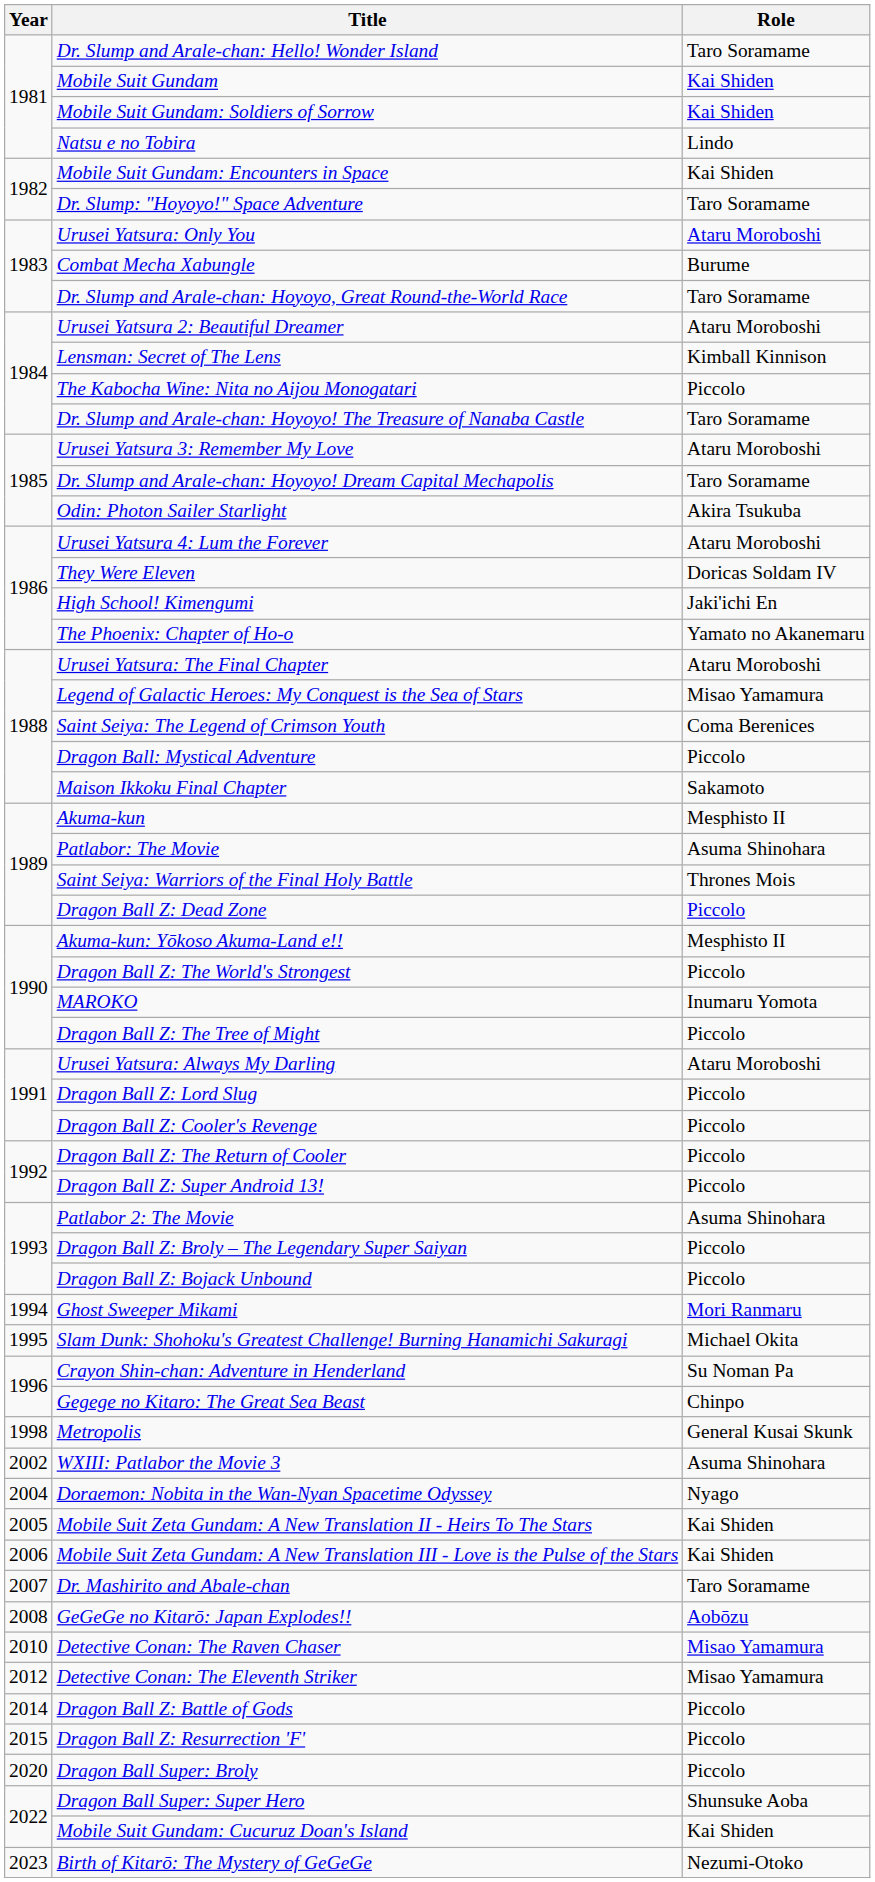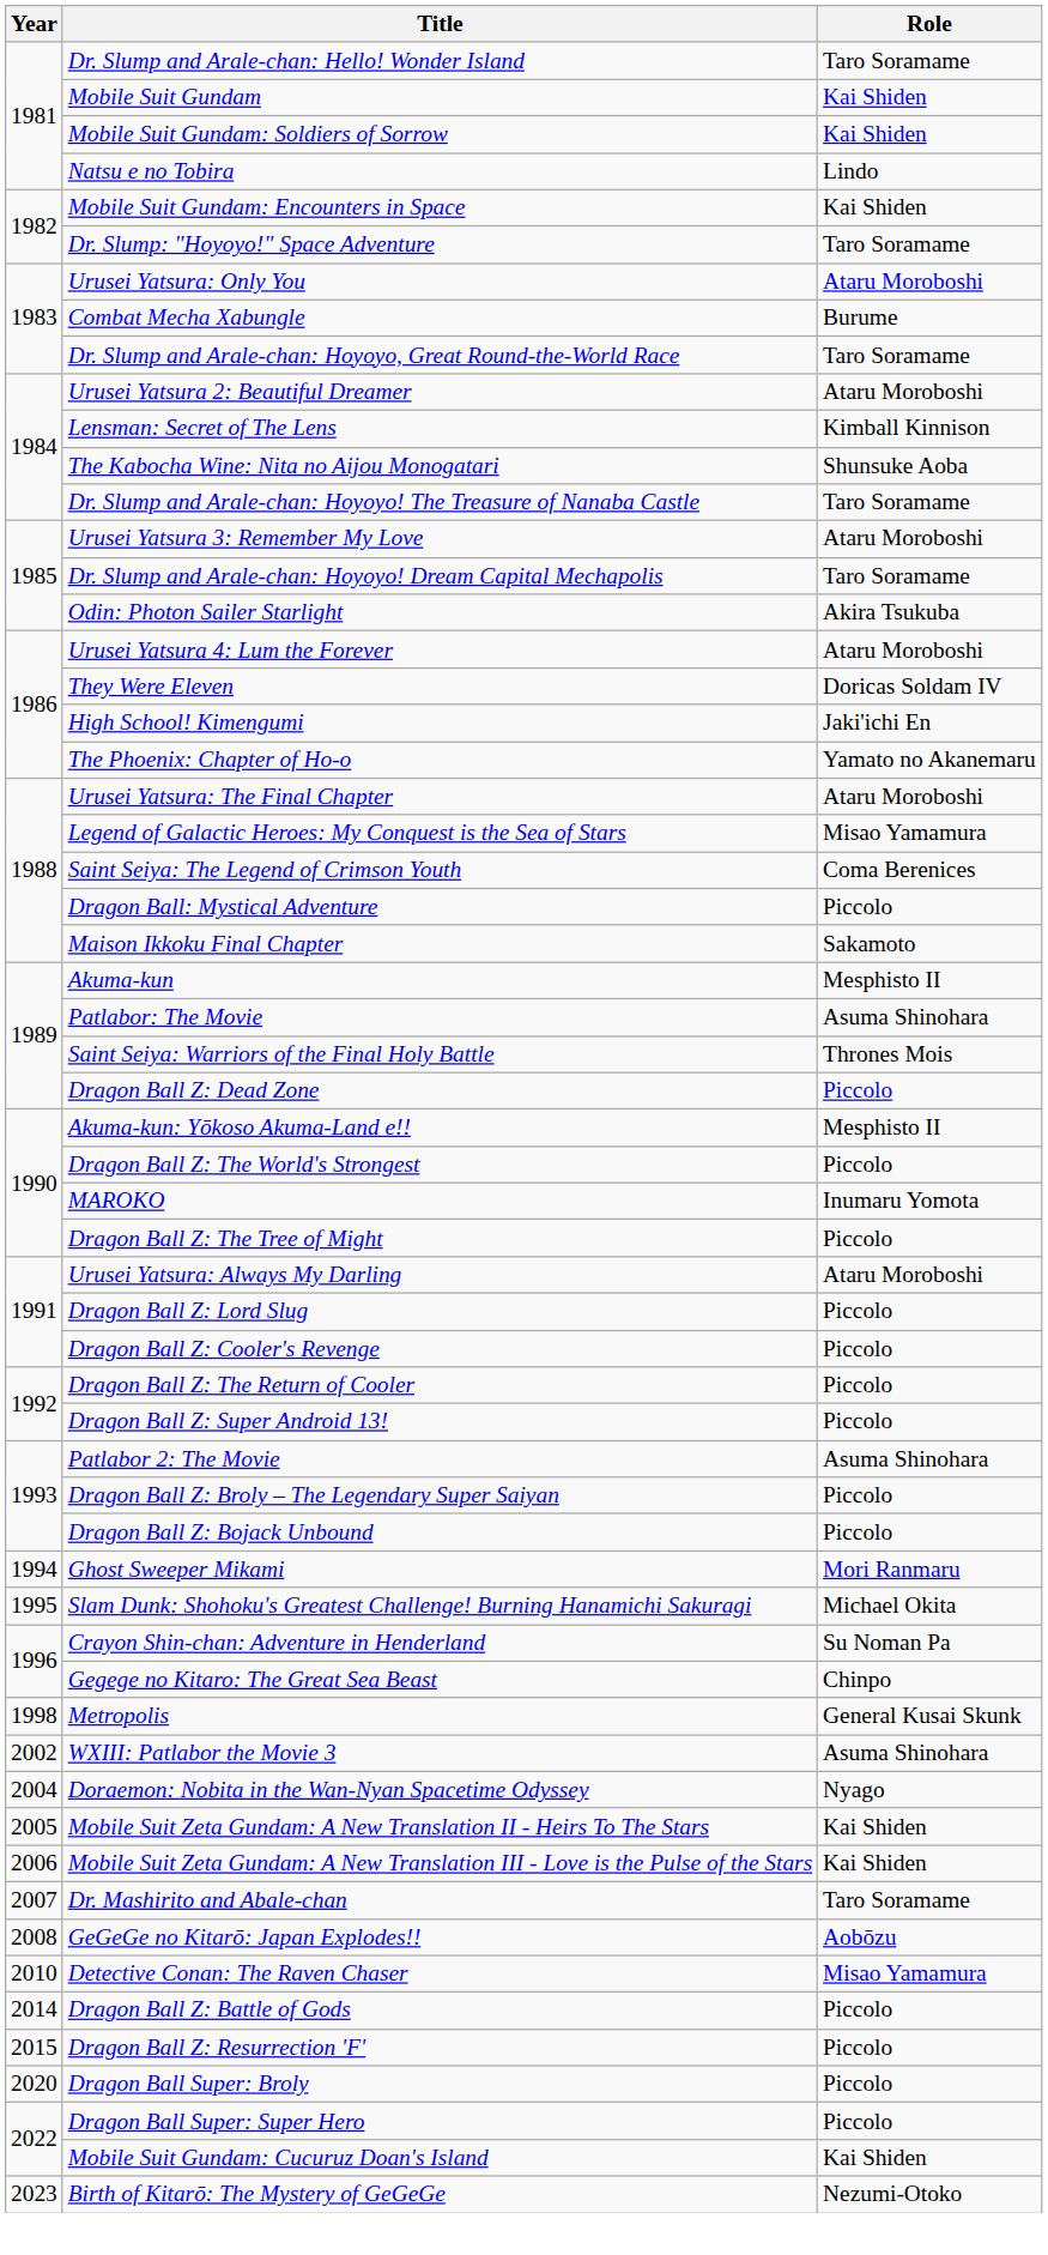 <table class="wikitable sortable">
 <tr>
 <th>Year</th>
 <th>Title</th>
 <th>Role</th>
 </tr>
 <tr>
 <td rowspan="4">1981</td>
 <td><em><a href='#'>Dr. Slump and Arale-chan: Hello! Wonder Island</a></em></td>
 <td>Taro Soramame</td>
 </tr>
 <tr>
 <td><em><a href='#'>Mobile Suit Gundam</a></em></td>
 <td><a href='#'>Kai Shiden</a></td>
 </tr>
 <tr>
 <td><em><a href='#'>Mobile Suit Gundam: Soldiers of Sorrow</a></em></td>
 <td><a href='#'>Kai Shiden</a></td>
 </tr>
 <tr>
 <td><em><a href='#'>Natsu e no Tobira</a></em></td>
 <td>Lindo</td>
 </tr>
 <tr>
 <td rowspan="2">1982</td>
 <td><em><a href='#'>Mobile Suit Gundam: Encounters in Space</a></em></td>
 <td>Kai Shiden</td>
 </tr>
 <tr>
 <td><em><a href='#'>Dr. Slump: "Hoyoyo!" Space Adventure</a></em></td>
 <td>Taro Soramame</td>
 </tr>
 <tr>
 <td rowspan="3">1983</td>
 <td><em><a href='#'>Urusei Yatsura: Only You</a></em></td>
 <td><a href='#'>Ataru Moroboshi</a></td>
 </tr>
 <tr>
 <td><em><a href='#'>Combat Mecha Xabungle</a></em></td>
 <td>Burume</td>
 </tr>
 <tr>
 <td><em><a href='#'>Dr. Slump and Arale-chan: Hoyoyo, Great Round-the-World Race</a></em></td>
 <td>Taro Soramame</td>
 </tr>
 <tr>
 <td rowspan="4">1984</td>
 <td><em><a href='#'>Urusei Yatsura 2: Beautiful Dreamer</a></em></td>
 <td>Ataru Moroboshi</td>
 </tr>
 <tr>
 <td><em><a href='#'>Lensman: Secret of The Lens</a></em></td>
 <td>Kimball Kinnison</td>
 </tr>
 <tr>
 <td><em><a href='#'>The Kabocha Wine: Nita no Aijou Monogatari</a></em></td>
-<td>Piccolo</td>
+<td>Shunsuke Aoba</td>
 </tr>
 <tr>
 <td><em><a href='#'>Dr. Slump and Arale-chan: Hoyoyo! The Treasure of Nanaba Castle</a></em></td>
 <td>Taro Soramame</td>
 </tr>
 <tr>
 <td rowspan="3">1985</td>
 <td><em><a href='#'>Urusei Yatsura 3: Remember My Love</a></em></td>
 <td>Ataru Moroboshi</td>
 </tr>
 <tr>
 <td><em><a href='#'>Dr. Slump and Arale-chan: Hoyoyo! Dream Capital Mechapolis</a></em></td>
 <td>Taro Soramame</td>
 </tr>
 <tr>
 <td><em><a href='#'>Odin: Photon Sailer Starlight</a></em></td>
 <td>Akira Tsukuba</td>
 </tr>
 <tr>
 <td rowspan="4">1986</td>
 <td><em><a href='#'>Urusei Yatsura 4: Lum the Forever</a></em></td>
 <td>Ataru Moroboshi</td>
 </tr>
 <tr>
 <td><em><a href='#'>They Were Eleven</a></em></td>
 <td>Doricas Soldam IV</td>
 </tr>
 <tr>
 <td><em><a href='#'>High School! Kimengumi</a></em></td>
 <td>Jaki'ichi En</td>
 </tr>
 <tr>
 <td><em><a href='#'>The Phoenix: Chapter of Ho-o</a></em></td>
 <td>Yamato no Akanemaru</td>
 </tr>
 <tr>
 <td rowspan="5">1988</td>
 <td><em><a href='#'>Urusei Yatsura: The Final Chapter</a></em></td>
 <td>Ataru Moroboshi</td>
 </tr>
 <tr>
 <td><em><a href='#'>Legend of Galactic Heroes: My Conquest is the Sea of Stars</a></em></td>
 <td>Misao Yamamura</td>
 </tr>
 <tr>
 <td><em><a href='#'>Saint Seiya: The Legend of Crimson Youth</a></em></td>
 <td>Coma Berenices</td>
 </tr>
 <tr>
 <td><em><a href='#'>Dragon Ball: Mystical Adventure</a></em></td>
 <td>Piccolo</td>
 </tr>
 <tr>
 <td><em><a href='#'>Maison Ikkoku Final Chapter</a></em></td>
 <td>Sakamoto</td>
 </tr>
 <tr>
 <td rowspan="4">1989</td>
 <td><em><a href='#'>Akuma-kun</a></em></td>
 <td>Mesphisto II</td>
 </tr>
 <tr>
 <td><em><a href='#'>Patlabor: The Movie</a></em></td>
 <td>Asuma Shinohara</td>
 </tr>
 <tr>
 <td><em><a href='#'>Saint Seiya: Warriors of the Final Holy Battle</a></em></td>
 <td>Thrones Mois</td>
 </tr>
 <tr>
 <td><em><a href='#'>Dragon Ball Z: Dead Zone</a></em></td>
 <td><a href='#'>Piccolo</a></td>
 </tr>
 <tr>
 <td rowspan="4">1990</td>
 <td><em><a href='#'>Akuma-kun: Yōkoso Akuma-Land e!!</a></em></td>
 <td>Mesphisto II</td>
 </tr>
 <tr>
 <td><em><a href='#'>Dragon Ball Z: The World's Strongest</a></em></td>
 <td>Piccolo</td>
 </tr>
 <tr>
 <td><em><a href='#'>MAROKO</a></em></td>
 <td>Inumaru Yomota</td>
 </tr>
 <tr>
 <td><em><a href='#'>Dragon Ball Z: The Tree of Might</a></em></td>
 <td>Piccolo</td>
 </tr>
 <tr>
 <td rowspan="3">1991</td>
 <td><em><a href='#'>Urusei Yatsura: Always My Darling</a></em></td>
 <td>Ataru Moroboshi</td>
 </tr>
 <tr>
 <td><em><a href='#'>Dragon Ball Z: Lord Slug</a></em></td>
 <td>Piccolo</td>
 </tr>
 <tr>
 <td><em><a href='#'>Dragon Ball Z: Cooler's Revenge</a></em></td>
 <td>Piccolo</td>
 </tr>
 <tr>
 <td rowspan="2">1992</td>
 <td><em><a href='#'>Dragon Ball Z: The Return of Cooler</a></em></td>
 <td>Piccolo</td>
 </tr>
 <tr>
 <td><em><a href='#'>Dragon Ball Z: Super Android 13!</a></em></td>
 <td>Piccolo</td>
 </tr>
 <tr>
 <td rowspan="3">1993</td>
 <td><em><a href='#'>Patlabor 2: The Movie</a></em></td>
 <td>Asuma Shinohara</td>
 </tr>
 <tr>
 <td><em><a href='#'>Dragon Ball Z: Broly – The Legendary Super Saiyan</a></em></td>
 <td>Piccolo</td>
 </tr>
 <tr>
 <td><em><a href='#'>Dragon Ball Z: Bojack Unbound</a></em></td>
 <td>Piccolo</td>
 </tr>
 <tr>
 <td>1994</td>
 <td><em><a href='#'>Ghost Sweeper Mikami</a></em></td>
 <td><a href='#'>Mori Ranmaru</a></td>
 </tr>
 <tr>
 <td>1995</td>
 <td><em><a href='#'>Slam Dunk: Shohoku's Greatest Challenge! Burning Hanamichi Sakuragi</a></em></td>
 <td>Michael Okita</td>
 </tr>
 <tr>
 <td rowspan="2">1996</td>
 <td><em><a href='#'>Crayon Shin-chan: Adventure in Henderland</a></em></td>
 <td>Su Noman Pa</td>
 </tr>
 <tr>
 <td><em><a href='#'>Gegege no Kitaro: The Great Sea Beast</a></em></td>
 <td>Chinpo</td>
 </tr>
 <tr>
 <td>1998</td>
 <td><em><a href='#'>Metropolis</a></em></td>
 <td>General Kusai Skunk</td>
 </tr>
 <tr>
 <td>2002</td>
 <td><em><a href='#'>WXIII: Patlabor the Movie 3</a></em></td>
 <td>Asuma Shinohara</td>
 </tr>
 <tr>
 <td>2004</td>
 <td><em><a href='#'>Doraemon: Nobita in the Wan-Nyan Spacetime Odyssey</a></em></td>
 <td>Nyago</td>
 </tr>
 <tr>
 <td>2005</td>
 <td><em><a href='#'>Mobile Suit Zeta Gundam: A New Translation II - Heirs To The Stars</a></em></td>
 <td>Kai Shiden</td>
 </tr>
 <tr>
 <td>2006</td>
 <td><em><a href='#'>Mobile Suit Zeta Gundam: A New Translation III - Love is the Pulse of the Stars</a></em></td>
 <td>Kai Shiden</td>
 </tr>
 <tr>
 <td>2007</td>
 <td><em><a href='#'>Dr. Mashirito and Abale-chan</a></em></td>
 <td>Taro Soramame</td>
 </tr>
 <tr>
 <td>2008</td>
 <td><em><a href='#'>GeGeGe no Kitarō: Japan Explodes!!</a></em></td>
 <td><a href='#'>Aobōzu</a></td>
 </tr>
 <tr>
 <td>2010</td>
 <td><em><a href='#'>Detective Conan: The Raven Chaser</a></em></td>
 <td><a href='#'>Misao Yamamura</a></td>
 </tr>
 <tr>
-<td>2012</td>
-<td><em><a href='#'>Detective Conan: The Eleventh Striker</a></em></td>
-<td>Misao Yamamura</td>
-</tr>
-<tr>
 <td>2014</td>
 <td><em><a href='#'>Dragon Ball Z: Battle of Gods</a></em></td>
 <td>Piccolo</td>
 </tr>
 <tr>
 <td>2015</td>
 <td><em><a href='#'>Dragon Ball Z: Resurrection 'F'</a></em></td>
 <td>Piccolo</td>
 </tr>
 <tr>
 <td>2020</td>
 <td><em><a href='#'>Dragon Ball Super: Broly</a></em></td>
 <td>Piccolo</td>
 </tr>
 <tr>
 <td rowspan="2">2022</td>
 <td><em><a href='#'>Dragon Ball Super: Super Hero</a></em></td>
-<td>Shunsuke Aoba</td>
+<td>Piccolo</td>
 </tr>
 <tr>
 <td><em><a href='#'>Mobile Suit Gundam: Cucuruz Doan's Island</a></em></td>
 <td>Kai Shiden</td>
 </tr>
 <tr>
 <td>2023</td>
 <td><em><a href='#'>Birth of Kitarō: The Mystery of GeGeGe</a></em></td>
 <td>Nezumi-Otoko</td>
 </tr>
 <tr>
 </tr>
 </table>
